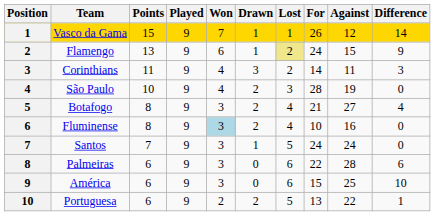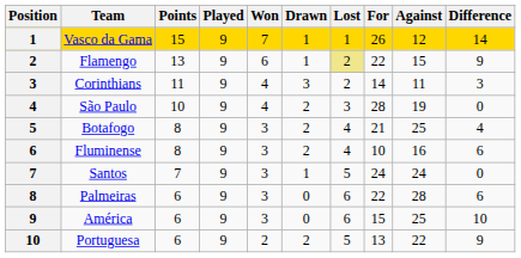 <table class="wikitable" style="text-align:center">
 <tr>
 <th>Position</th>
 <th>Team</th>
 <th>Points</th>
 <th>Played</th>
 <th>Won</th>
 <th>Drawn</th>
 <th>Lost</th>
 <th>For</th>
 <th>Against</th>
 <th>Difference</th>
 </tr>
 <tr style="background: gold;">
 <th>1</th>
 <td><a href='#'>Vasco da Gama</a></td>
 <td>15</td>
 <td>9</td>
 <td>7</td>
 <td>1</td>
 <td>1</td>
 <td>26</td>
 <td>12</td>
 <td>14</td>
 </tr>
 <tr>
 <th>2</th>
 <td><a href='#'>Flamengo</a></td>
 <td>13</td>
 <td>9</td>
 <td>6</td>
 <td>1</td>
 <td style="background: khaki;">2</td>
-<td>24</td>
+<td>22</td>
 <td>15</td>
 <td>9</td>
 </tr>
 <tr>
 <th>3</th>
 <td><a href='#'>Corinthians</a></td>
 <td>11</td>
 <td>9</td>
 <td>4</td>
 <td>3</td>
 <td>2</td>
 <td>14</td>
 <td>11</td>
 <td>3</td>
 </tr>
 <tr>
 <th>4</th>
 <td><a href='#'>São Paulo</a></td>
 <td>10</td>
 <td>9</td>
 <td>4</td>
 <td>2</td>
 <td>3</td>
 <td>28</td>
 <td>19</td>
 <td>0</td>
 </tr>
 <tr>
 <th>5</th>
 <td><a href='#'>Botafogo</a></td>
 <td>8</td>
 <td>9</td>
 <td>3</td>
 <td>2</td>
 <td>4</td>
 <td>21</td>
-<td>27</td>
+<td>25</td>
 <td>4</td>
 </tr>
 <tr>
 <th>6</th>
 <td><a href='#'>Fluminense</a></td>
 <td>8</td>
 <td>9</td>
-<td style="background: lightblue;">3</td>
+<td>3</td>
 <td>2</td>
 <td>4</td>
 <td>10</td>
 <td>16</td>
-<td>0</td>
+<td>6</td>
 </tr>
 <tr>
 <th>7</th>
 <td><a href='#'>Santos</a></td>
 <td>7</td>
 <td>9</td>
 <td>3</td>
 <td>1</td>
 <td>5</td>
 <td>24</td>
 <td>24</td>
 <td>0</td>
 </tr>
 <tr>
 <th>8</th>
 <td><a href='#'>Palmeiras</a></td>
 <td>6</td>
 <td>9</td>
 <td>3</td>
 <td>0</td>
 <td>6</td>
 <td>22</td>
 <td>28</td>
 <td>6</td>
 </tr>
 <tr>
 <th>9</th>
 <td><a href='#'>América</a></td>
 <td>6</td>
 <td>9</td>
 <td>3</td>
 <td>0</td>
 <td>6</td>
 <td>15</td>
 <td>25</td>
 <td>10</td>
 </tr>
 <tr>
 <th>10</th>
 <td><a href='#'>Portuguesa</a></td>
 <td>6</td>
 <td>9</td>
 <td>2</td>
 <td>2</td>
 <td>5</td>
 <td>13</td>
 <td>22</td>
-<td>1</td>
+<td>9</td>
 </tr>
 </table>
